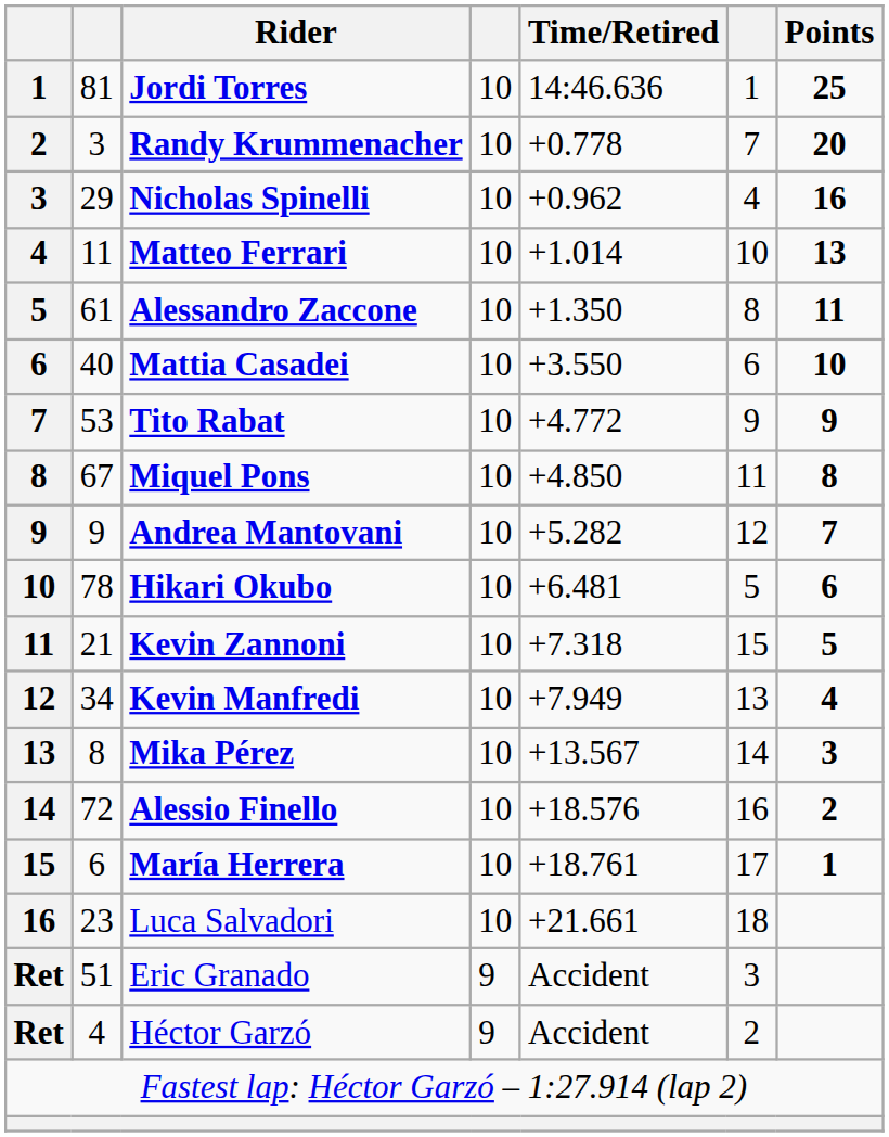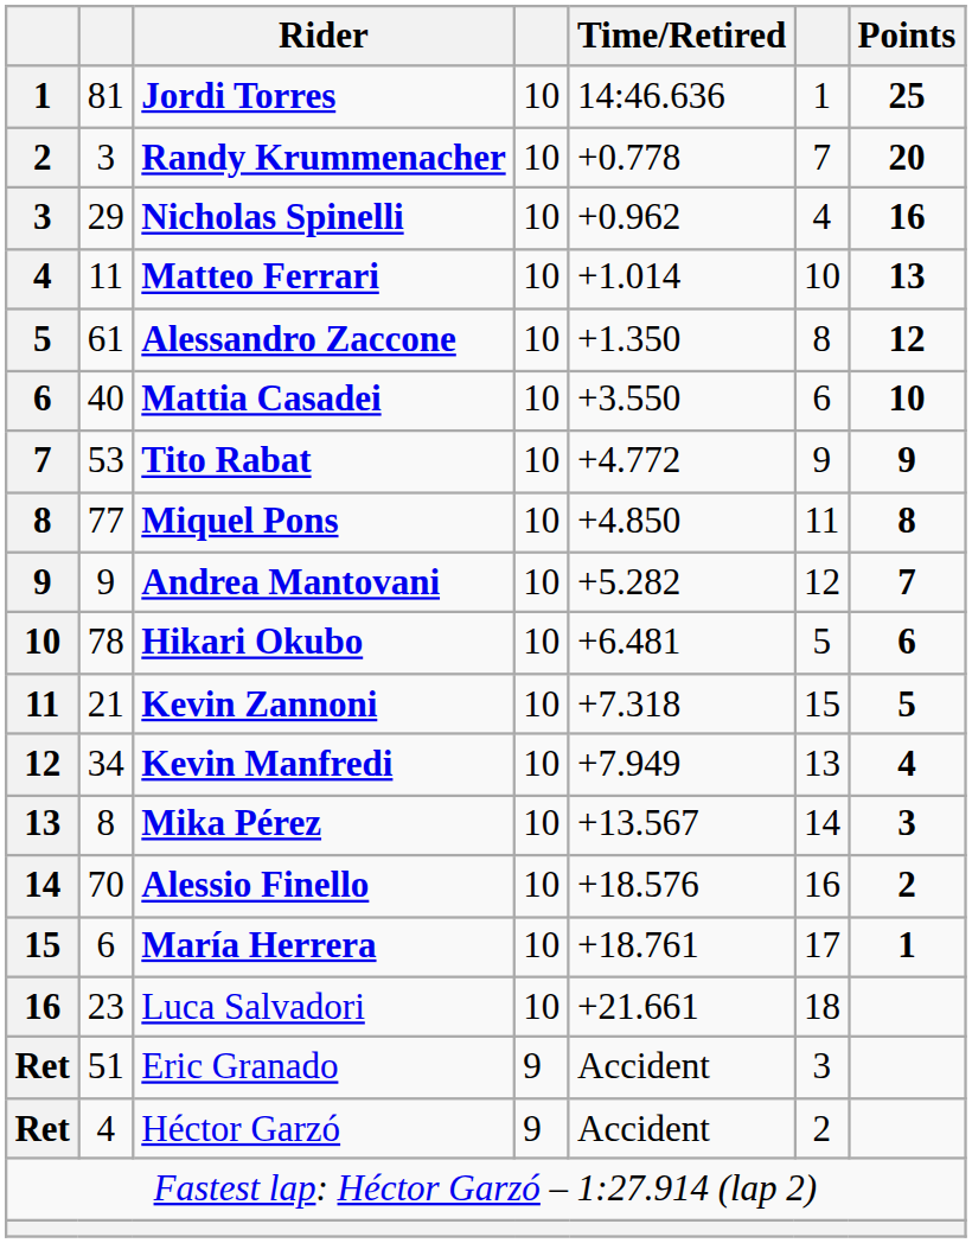 <table class="wikitable sortable" style="font-size: 85%;">
 <tr>
 <th scope="col"></th>
 <th scope="col"></th>
 <th scope="col">Rider</th>
 <th scope="col" class="unsortable"></th>
 <th scope="col" class="unsortable">Time/Retired</th>
 <th scope="col"></th>
 <th scope="col">Points</th>
 </tr>
 <tr>
 <th scope="row">1</th>
 <td align="center">81</td>
 <td data-sort-value="tor"> <strong><a href='#'>Jordi Torres</a></strong></td>
 <td>10</td>
 <td>14:46.636</td>
 <td align="center">1</td>
 <td align="center"><strong>25</strong></td>
 </tr>
 <tr>
 <th scope="row">2</th>
 <td align="center">3</td>
 <td data-sort-value="kru"> <strong><a href='#'>Randy Krummenacher</a></strong></td>
 <td>10</td>
 <td>+0.778</td>
 <td align="center">7</td>
 <td align="center"><strong>20</strong></td>
 </tr>
 <tr>
 <th scope="row">3</th>
 <td align="center">29</td>
 <td data-sort-value="spi"> <strong><a href='#'>Nicholas Spinelli</a></strong></td>
 <td>10</td>
 <td>+0.962</td>
 <td align="center">4</td>
 <td align="center"><strong>16</strong></td>
 </tr>
 <tr>
 <th scope="row">4</th>
 <td align="center">11</td>
 <td data-sort-value="fer"> <strong><a href='#'>Matteo Ferrari</a></strong></td>
 <td>10</td>
 <td>+1.014</td>
 <td align="center">10</td>
 <td align="center"><strong>13</strong></td>
 </tr>
 <tr>
 <th scope="row">5</th>
 <td align="center">61</td>
 <td data-sort-value="zac"> <strong><a href='#'>Alessandro Zaccone</a></strong></td>
 <td>10</td>
 <td>+1.350</td>
 <td align="center">8</td>
-<td align="center"><strong>11</strong></td>
+<td align="center"><strong>12</strong></td>
 </tr>
 <tr>
 <th scope="row">6</th>
 <td align="center">40</td>
 <td data-sort-value="cas"> <strong><a href='#'>Mattia Casadei</a></strong></td>
 <td>10</td>
 <td>+3.550</td>
 <td align="center">6</td>
 <td align="center"><strong>10</strong></td>
 </tr>
 <tr>
 <th scope="row">7</th>
 <td align="center">53</td>
 <td data-sort-value="rab"> <strong><a href='#'>Tito Rabat</a></strong></td>
 <td>10</td>
 <td>+4.772</td>
 <td align="center">9</td>
 <td align="center"><strong>9</strong></td>
 </tr>
 <tr>
 <th scope="row">8</th>
-<td align="center">67</td>
+<td align="center">77</td>
 <td data-sort-value="pon"> <strong><a href='#'>Miquel Pons</a></strong></td>
 <td>10</td>
 <td>+4.850</td>
 <td align="center">11</td>
 <td align="center"><strong>8</strong></td>
 </tr>
 <tr>
 <th scope="row">9</th>
 <td align="center">9</td>
 <td data-sort-value="mant"> <strong><a href='#'>Andrea Mantovani</a></strong></td>
 <td>10</td>
 <td>+5.282</td>
 <td align="center">12</td>
 <td align="center"><strong>7</strong></td>
 </tr>
 <tr>
 <th scope="row">10</th>
 <td align="center">78</td>
 <td data-sort-value="oku"> <strong><a href='#'>Hikari Okubo</a></strong></td>
 <td>10</td>
 <td>+6.481</td>
 <td align="center">5</td>
 <td align="center"><strong>6</strong></td>
 </tr>
 <tr>
 <th scope="row">11</th>
 <td align="center">21</td>
 <td data-sort-value="zan"> <strong><a href='#'>Kevin Zannoni</a></strong></td>
 <td>10</td>
 <td>+7.318</td>
 <td align="center">15</td>
 <td align="center"><strong>5</strong></td>
 </tr>
 <tr>
 <th scope="row">12</th>
 <td align="center">34</td>
 <td data-sort-value="manf"> <strong><a href='#'>Kevin Manfredi</a></strong></td>
 <td>10</td>
 <td>+7.949</td>
 <td align="center">13</td>
 <td align="center"><strong>4</strong></td>
 </tr>
 <tr>
 <th scope="row">13</th>
 <td align="center">8</td>
 <td data-sort-value="per"> <strong><a href='#'>Mika Pérez</a></strong></td>
 <td>10</td>
 <td>+13.567</td>
 <td align="center">14</td>
 <td align="center"><strong>3</strong></td>
 </tr>
 <tr>
 <th scope="row">14</th>
-<td align="center">72</td>
+<td align="center">70</td>
 <td data-sort-value="fin"> <strong><a href='#'>Alessio Finello</a></strong></td>
 <td>10</td>
 <td>+18.576</td>
 <td align="center">16</td>
 <td align="center"><strong>2</strong></td>
 </tr>
 <tr>
 <th scope="row">15</th>
 <td align="center">6</td>
 <td data-sort-value="her"> <strong><a href='#'>María Herrera</a></strong></td>
 <td>10</td>
 <td>+18.761</td>
 <td align="center">17</td>
 <td align="center"><strong>1</strong></td>
 </tr>
 <tr>
 <th scope="row">16</th>
 <td align="center">23</td>
 <td data-sort-value="sal"> <a href='#'>Luca Salvadori</a></td>
 <td>10</td>
 <td>+21.661</td>
 <td align="center">18</td>
 <td></td>
 </tr>
 <tr>
 <th scope="row">Ret</th>
 <td align="center">51</td>
 <td data-sort-value="gra"> <a href='#'>Eric Granado</a></td>
 <td>9</td>
 <td>Accident</td>
 <td align="center">3</td>
 <td></td>
 </tr>
 <tr>
 <th scope="row">Ret</th>
 <td align="center">4</td>
 <td data-sort-value="gar"> <a href='#'>Héctor Garzó</a></td>
 <td>9</td>
 <td>Accident</td>
 <td align="center">2</td>
 <td></td>
 </tr>
 <tr class="sortbottom">
 <td colspan="7" style="text-align:center"><em><a href='#'>Fastest lap</a>:  <a href='#'>Héctor Garzó</a> – 1:27.914 (lap 2)</em></td>
 </tr>
 <tr>
 <th colspan="7"></th>
 </tr>
 </table>
